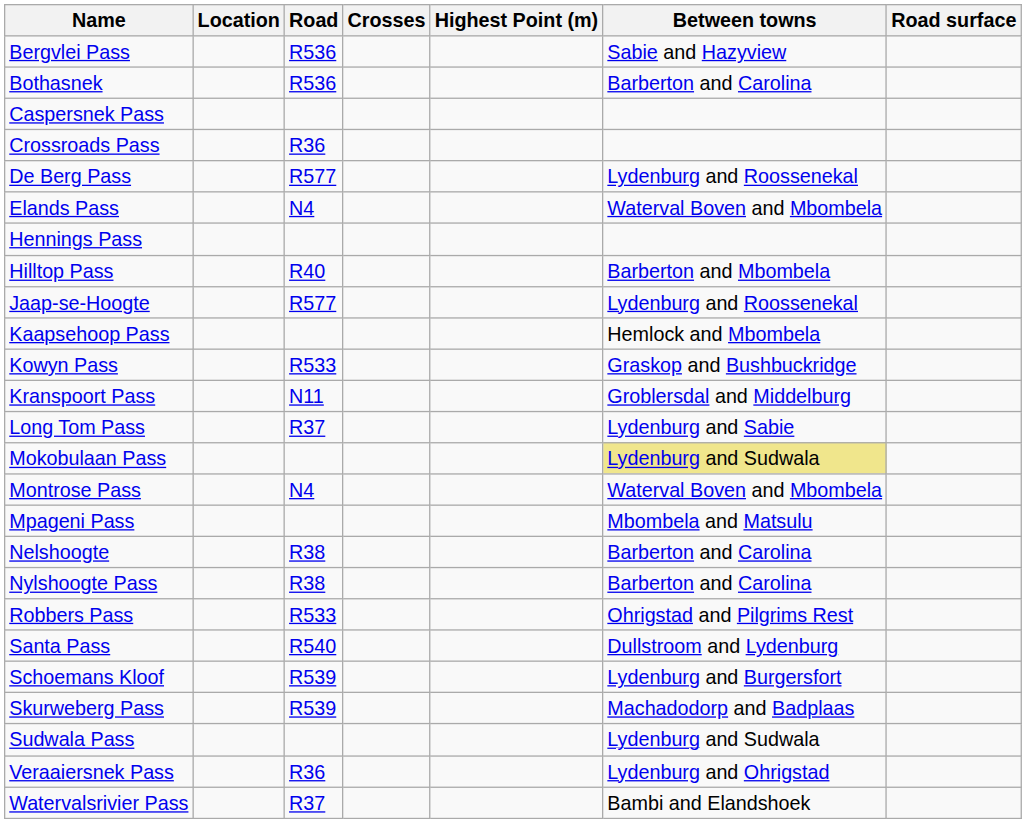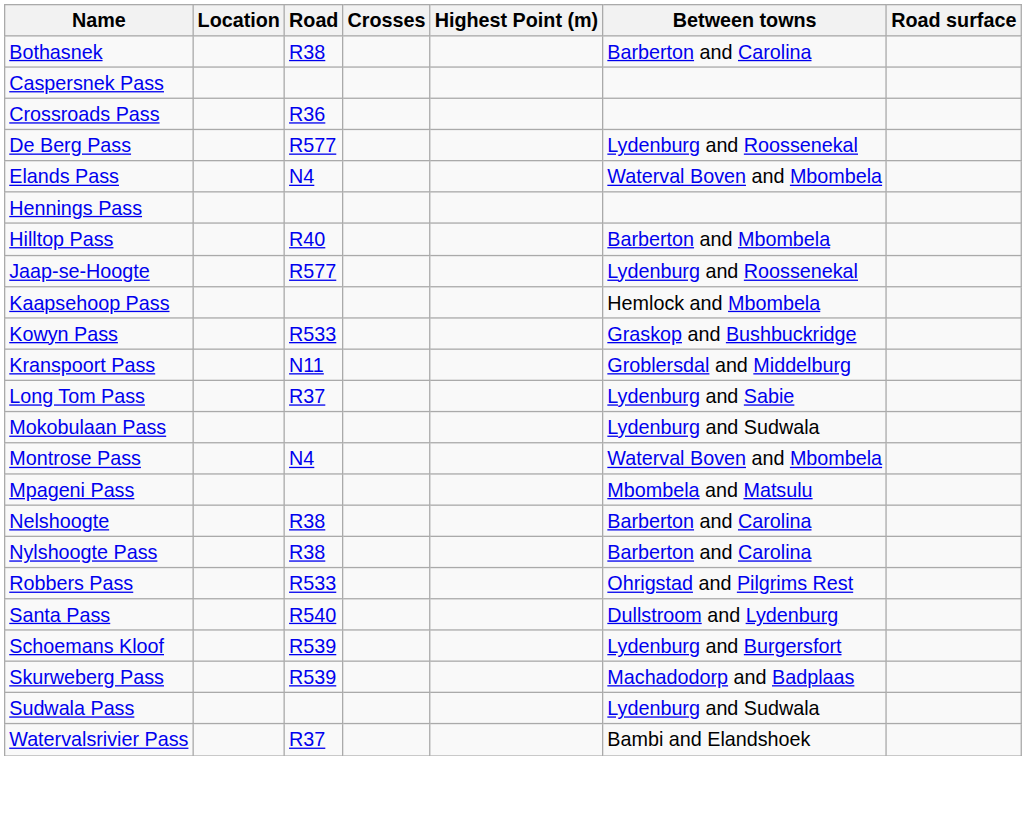 <table class="wikitable sortable" style="font-size: 95%;">
 <tr>
 <th>Name</th>
 <th>Location</th>
 <th>Road</th>
 <th>Crosses</th>
 <th>Highest Point (m)</th>
 <th>Between towns</th>
 <th>Road surface</th>
 </tr>
 <tr>
-<td><a href='#'>Bergvlei Pass</a></td>
-<td></td>
-<td><a href='#'>R536</a></td>
-<td></td>
-<td></td>
-<td><a href='#'>Sabie</a> and <a href='#'>Hazyview</a></td>
-<td></td>
-</tr>
-<tr>
 <td><a href='#'>Bothasnek</a></td>
 <td></td>
-<td><a href='#'>R536</a></td>
+<td><a href='#'>R38</a></td>
 <td></td>
 <td></td>
 <td><a href='#'>Barberton</a> and <a href='#'>Carolina</a></td>
 <td></td>
 </tr>
 <tr>
 <td><a href='#'>Caspersnek Pass</a></td>
 <td></td>
 <td></td>
 <td></td>
 <td></td>
 <td></td>
 <td></td>
 </tr>
 <tr>
 <td><a href='#'>Crossroads Pass</a></td>
 <td></td>
 <td><a href='#'>R36</a></td>
 <td></td>
 <td></td>
 <td></td>
 <td></td>
 </tr>
 <tr>
 <td><a href='#'>De Berg Pass</a></td>
 <td></td>
 <td><a href='#'>R577</a></td>
 <td></td>
 <td></td>
 <td><a href='#'>Lydenburg</a> and <a href='#'>Roossenekal</a></td>
 <td></td>
 </tr>
 <tr>
 <td><a href='#'>Elands Pass</a></td>
 <td></td>
 <td><a href='#'>N4</a></td>
 <td></td>
 <td></td>
 <td><a href='#'>Waterval Boven</a> and <a href='#'>Mbombela</a></td>
 <td></td>
 </tr>
 <tr>
 <td><a href='#'>Hennings Pass</a></td>
 <td></td>
 <td></td>
 <td></td>
 <td></td>
 <td></td>
 <td></td>
 </tr>
 <tr>
 <td><a href='#'>Hilltop Pass</a></td>
 <td></td>
 <td><a href='#'>R40</a></td>
 <td></td>
 <td></td>
 <td><a href='#'>Barberton</a> and <a href='#'>Mbombela</a></td>
 <td></td>
 </tr>
 <tr>
 <td><a href='#'>Jaap-se-Hoogte</a></td>
 <td></td>
 <td><a href='#'>R577</a></td>
 <td></td>
 <td></td>
 <td><a href='#'>Lydenburg</a> and <a href='#'>Roossenekal</a></td>
 <td></td>
 </tr>
 <tr>
 <td><a href='#'>Kaapsehoop Pass</a></td>
 <td></td>
 <td></td>
 <td></td>
 <td></td>
 <td>Hemlock and <a href='#'>Mbombela</a></td>
 <td></td>
 </tr>
 <tr>
 <td><a href='#'>Kowyn Pass</a></td>
 <td></td>
 <td><a href='#'>R533</a></td>
 <td></td>
 <td></td>
 <td><a href='#'>Graskop</a> and <a href='#'>Bushbuckridge</a></td>
 <td></td>
 </tr>
 <tr>
 <td><a href='#'>Kranspoort Pass</a></td>
 <td></td>
 <td><a href='#'>N11</a></td>
 <td></td>
 <td></td>
 <td><a href='#'>Groblersdal</a> and <a href='#'>Middelburg</a></td>
 <td></td>
 </tr>
 <tr>
 <td><a href='#'>Long Tom Pass</a></td>
 <td></td>
 <td><a href='#'>R37</a></td>
 <td></td>
 <td></td>
 <td><a href='#'>Lydenburg</a> and <a href='#'>Sabie</a></td>
 <td></td>
 </tr>
 <tr>
 <td><a href='#'>Mokobulaan Pass</a></td>
 <td></td>
 <td></td>
 <td></td>
 <td></td>
-<td style="background: khaki;"><a href='#'>Lydenburg</a> and Sudwala</td>
+<td><a href='#'>Lydenburg</a> and Sudwala</td>
 <td></td>
 </tr>
 <tr>
 <td><a href='#'>Montrose Pass</a></td>
 <td></td>
 <td><a href='#'>N4</a></td>
 <td></td>
 <td></td>
 <td><a href='#'>Waterval Boven</a> and <a href='#'>Mbombela</a></td>
 <td></td>
 </tr>
 <tr>
 <td><a href='#'>Mpageni Pass</a></td>
 <td></td>
 <td></td>
 <td></td>
 <td></td>
 <td><a href='#'>Mbombela</a> and <a href='#'>Matsulu</a></td>
 <td></td>
 </tr>
 <tr>
 <td><a href='#'>Nelshoogte</a></td>
 <td></td>
 <td><a href='#'>R38</a></td>
 <td></td>
 <td></td>
 <td><a href='#'>Barberton</a> and <a href='#'>Carolina</a></td>
 <td></td>
 </tr>
 <tr>
 <td><a href='#'>Nylshoogte Pass</a></td>
 <td></td>
 <td><a href='#'>R38</a></td>
 <td></td>
 <td></td>
 <td><a href='#'>Barberton</a> and <a href='#'>Carolina</a></td>
 <td></td>
 </tr>
 <tr>
 <td><a href='#'>Robbers Pass</a></td>
 <td></td>
 <td><a href='#'>R533</a></td>
 <td></td>
 <td></td>
 <td><a href='#'>Ohrigstad</a> and <a href='#'>Pilgrims Rest</a></td>
 <td></td>
 </tr>
 <tr>
 <td><a href='#'>Santa Pass</a></td>
 <td></td>
 <td><a href='#'>R540</a></td>
 <td></td>
 <td></td>
 <td><a href='#'>Dullstroom</a> and <a href='#'>Lydenburg</a></td>
 <td></td>
 </tr>
 <tr>
 <td><a href='#'>Schoemans Kloof</a></td>
 <td></td>
 <td><a href='#'>R539</a></td>
 <td></td>
 <td></td>
 <td><a href='#'>Lydenburg</a> and <a href='#'>Burgersfort</a></td>
 <td></td>
 </tr>
 <tr>
 <td><a href='#'>Skurweberg Pass</a></td>
 <td></td>
 <td><a href='#'>R539</a></td>
 <td></td>
 <td></td>
 <td><a href='#'>Machadodorp</a> and <a href='#'>Badplaas</a></td>
 <td></td>
 </tr>
 <tr>
 <td><a href='#'>Sudwala Pass</a></td>
 <td></td>
 <td></td>
 <td></td>
 <td></td>
 <td><a href='#'>Lydenburg</a> and Sudwala</td>
 <td></td>
 </tr>
 <tr>
-<td><a href='#'>Veraaiersnek Pass</a></td>
-<td></td>
-<td><a href='#'>R36</a></td>
-<td></td>
-<td></td>
-<td><a href='#'>Lydenburg</a> and <a href='#'>Ohrigstad</a></td>
-<td></td>
-</tr>
-<tr>
 <td><a href='#'>Watervalsrivier Pass</a></td>
 <td></td>
 <td><a href='#'>R37</a></td>
 <td></td>
 <td></td>
 <td>Bambi and Elandshoek</td>
 <td></td>
 </tr>
 </table>
